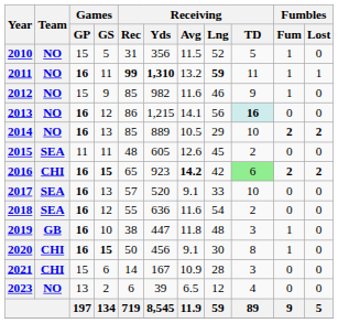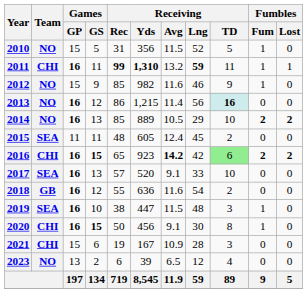 <table class="wikitable" style="text-align:center">
 <tr>
 <th rowspan="2">Year</th>
 <th rowspan="2">Team</th>
 <th colspan="2">Games</th>
 <th colspan="5">Receiving</th>
 <th colspan="2">Fumbles</th>
 </tr>
 <tr>
 <th>GP</th>
 <th>GS</th>
 <th>Rec</th>
 <th>Yds</th>
 <th>Avg</th>
 <th>Lng</th>
 <th>TD</th>
 <th>Fum</th>
 <th>Lost</th>
 </tr>
 <tr>
 <th><a href='#'>2010</a></th>
 <th><a href='#'>NO</a></th>
 <td>15</td>
 <td>5</td>
 <td>31</td>
 <td>356</td>
 <td>11.5</td>
 <td>52</td>
 <td>5</td>
 <td>1</td>
 <td>0</td>
 </tr>
 <tr>
 <th><a href='#'>2011</a></th>
-<th><a href='#'>NO</a></th>
+<th><a href='#'>CHI</a></th>
 <td><strong>16</strong></td>
 <td>11</td>
 <td><strong>99</strong></td>
 <td><strong>1,310</strong></td>
 <td>13.2</td>
 <td><strong>59</strong></td>
 <td>11</td>
 <td>1</td>
 <td>1</td>
 </tr>
 <tr>
 <th><a href='#'>2012</a></th>
 <th><a href='#'>NO</a></th>
 <td>15</td>
 <td>9</td>
 <td>85</td>
 <td>982</td>
 <td>11.6</td>
 <td>46</td>
 <td>9</td>
 <td>1</td>
 <td>0</td>
 </tr>
 <tr>
 <th><a href='#'>2013</a></th>
 <th><a href='#'>NO</a></th>
 <td><strong>16</strong></td>
 <td>12</td>
 <td>86</td>
 <td>1,215</td>
-<td>14.1</td>
+<td>11.4</td>
 <td>56</td>
 <td style="background:#cfecec; width:3em;"><strong>16</strong></td>
 <td>0</td>
 <td>0</td>
 </tr>
 <tr>
 <th><a href='#'>2014</a></th>
 <th><a href='#'>NO</a></th>
 <td><strong>16</strong></td>
 <td>13</td>
 <td>85</td>
 <td>889</td>
 <td>10.5</td>
 <td>29</td>
 <td>10</td>
 <td><strong>2</strong></td>
 <td><strong>2</strong></td>
 </tr>
 <tr>
 <th><a href='#'>2015</a></th>
 <th><a href='#'>SEA</a></th>
 <td>11</td>
 <td>11</td>
 <td>48</td>
 <td>605</td>
-<td>12.6</td>
+<td>12.4</td>
 <td>45</td>
 <td>2</td>
 <td>0</td>
 <td>0</td>
 </tr>
 <tr>
 <th><a href='#'>2016</a></th>
 <th><a href='#'>CHI</a></th>
 <td><strong>16</strong></td>
 <td><strong>15</strong></td>
 <td>65</td>
 <td>923</td>
 <td><strong>14.2</strong></td>
 <td>42</td>
 <td style="background: lightgreen;">6</td>
 <td><strong>2</strong></td>
 <td><strong>2</strong></td>
 </tr>
 <tr>
 <th><a href='#'>2017</a></th>
 <th><a href='#'>SEA</a></th>
 <td><strong>16</strong></td>
 <td>13</td>
 <td>57</td>
 <td>520</td>
 <td>9.1</td>
 <td>33</td>
 <td>10</td>
 <td>0</td>
 <td>0</td>
 </tr>
 <tr>
 <th><a href='#'>2018</a></th>
-<th><a href='#'>SEA</a></th>
+<th><a href='#'>GB</a></th>
 <td><strong>16</strong></td>
 <td>12</td>
 <td>55</td>
 <td>636</td>
 <td>11.6</td>
 <td>54</td>
 <td>2</td>
 <td>0</td>
 <td>0</td>
 </tr>
 <tr>
 <th><a href='#'>2019</a></th>
-<th><a href='#'>GB</a></th>
+<th><a href='#'>SEA</a></th>
 <td><strong>16</strong></td>
 <td>10</td>
 <td>38</td>
 <td>447</td>
-<td>11.8</td>
+<td>11.5</td>
 <td>48</td>
 <td>3</td>
 <td>1</td>
 <td>0</td>
 </tr>
 <tr>
 <th><a href='#'>2020</a></th>
 <th><a href='#'>CHI</a></th>
 <td><strong>16</strong></td>
 <td><strong>15</strong></td>
 <td>50</td>
 <td>456</td>
 <td>9.1</td>
 <td>30</td>
 <td>8</td>
 <td>1</td>
 <td>0</td>
 </tr>
 <tr>
 <th><a href='#'>2021</a></th>
 <th><a href='#'>CHI</a></th>
 <td>15</td>
 <td>6</td>
-<td>14</td>
+<td>19</td>
 <td>167</td>
 <td>10.9</td>
 <td>28</td>
 <td>3</td>
 <td>0</td>
 <td>0</td>
 </tr>
 <tr>
 <th><a href='#'>2023</a></th>
 <th><a href='#'>NO</a></th>
 <td>13</td>
 <td>2</td>
 <td>6</td>
 <td>39</td>
 <td>6.5</td>
 <td>12</td>
 <td>4</td>
 <td>0</td>
 <td>0</td>
 </tr>
 <tr>
 <th colspan="2"></th>
 <th>197</th>
 <th>134</th>
 <th>719</th>
 <th>8,545</th>
 <th>11.9</th>
 <th>59</th>
 <th>89</th>
 <th>9</th>
 <th>5</th>
 </tr>
 <tr>
 </tr>
 </table>
